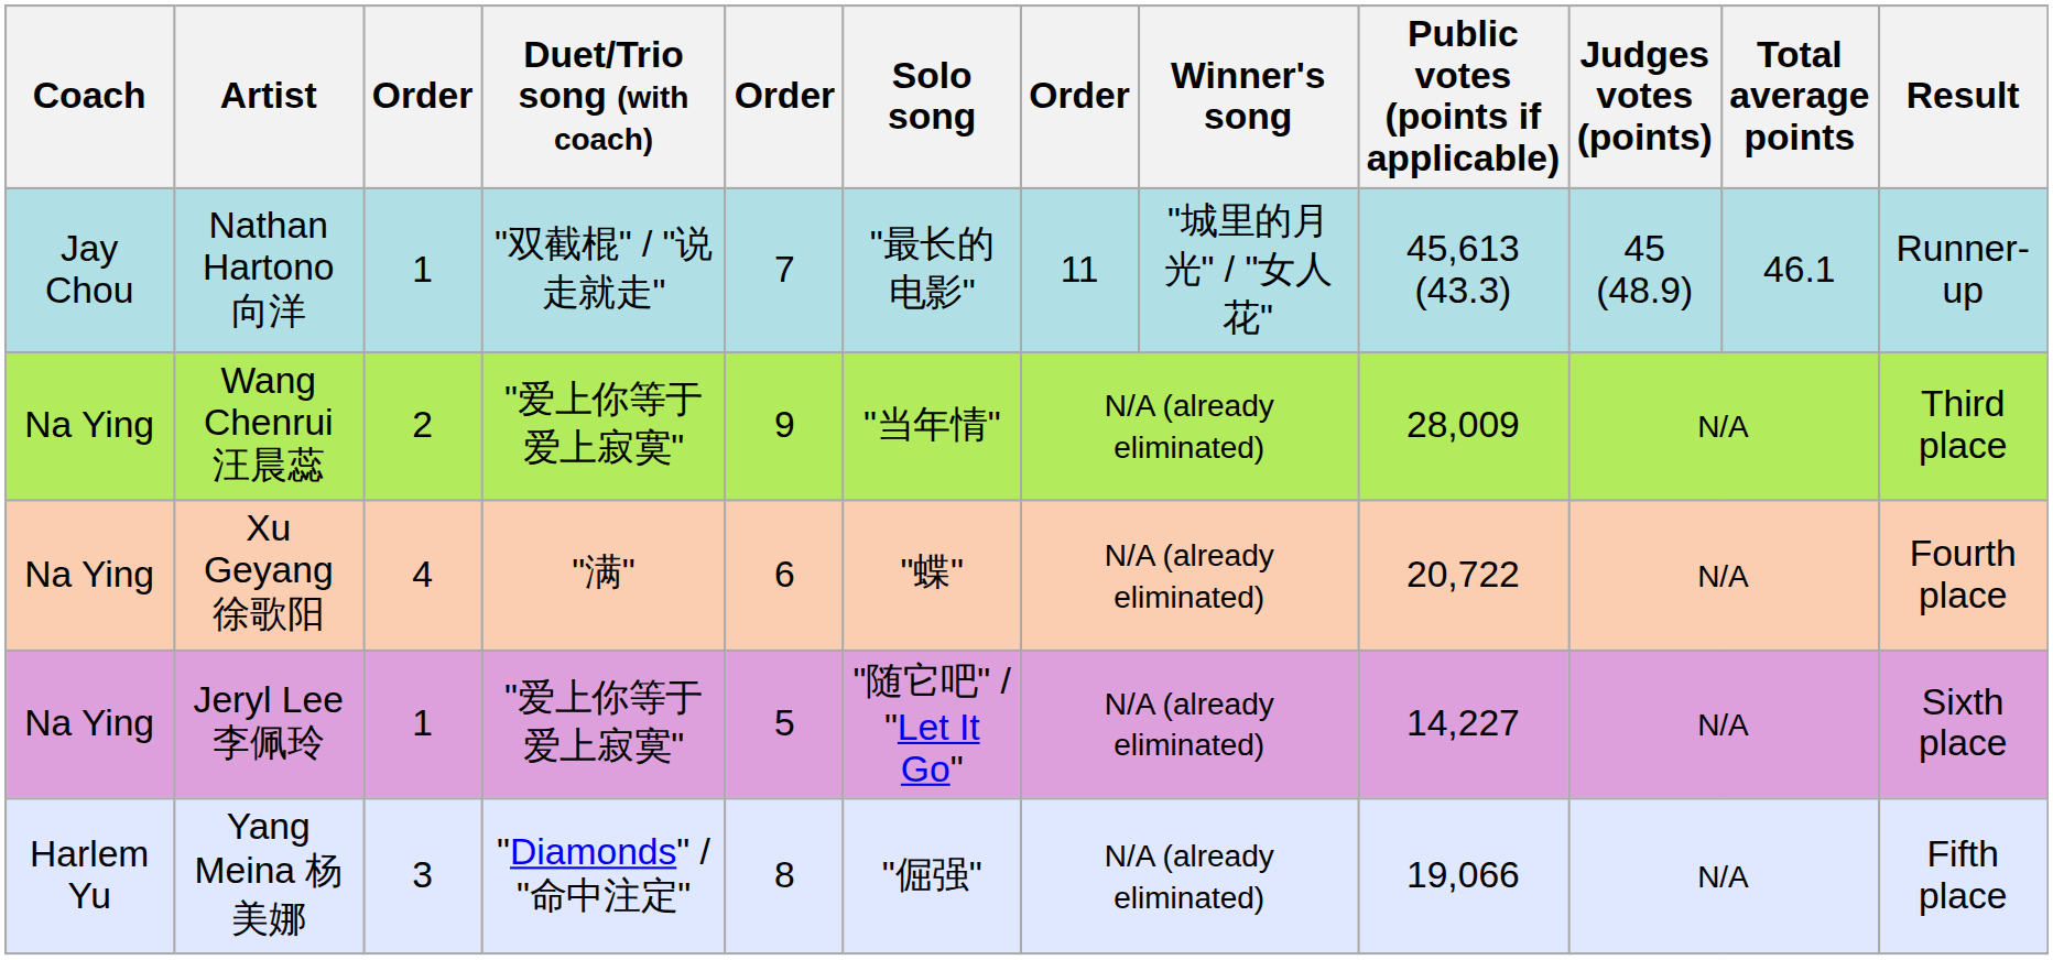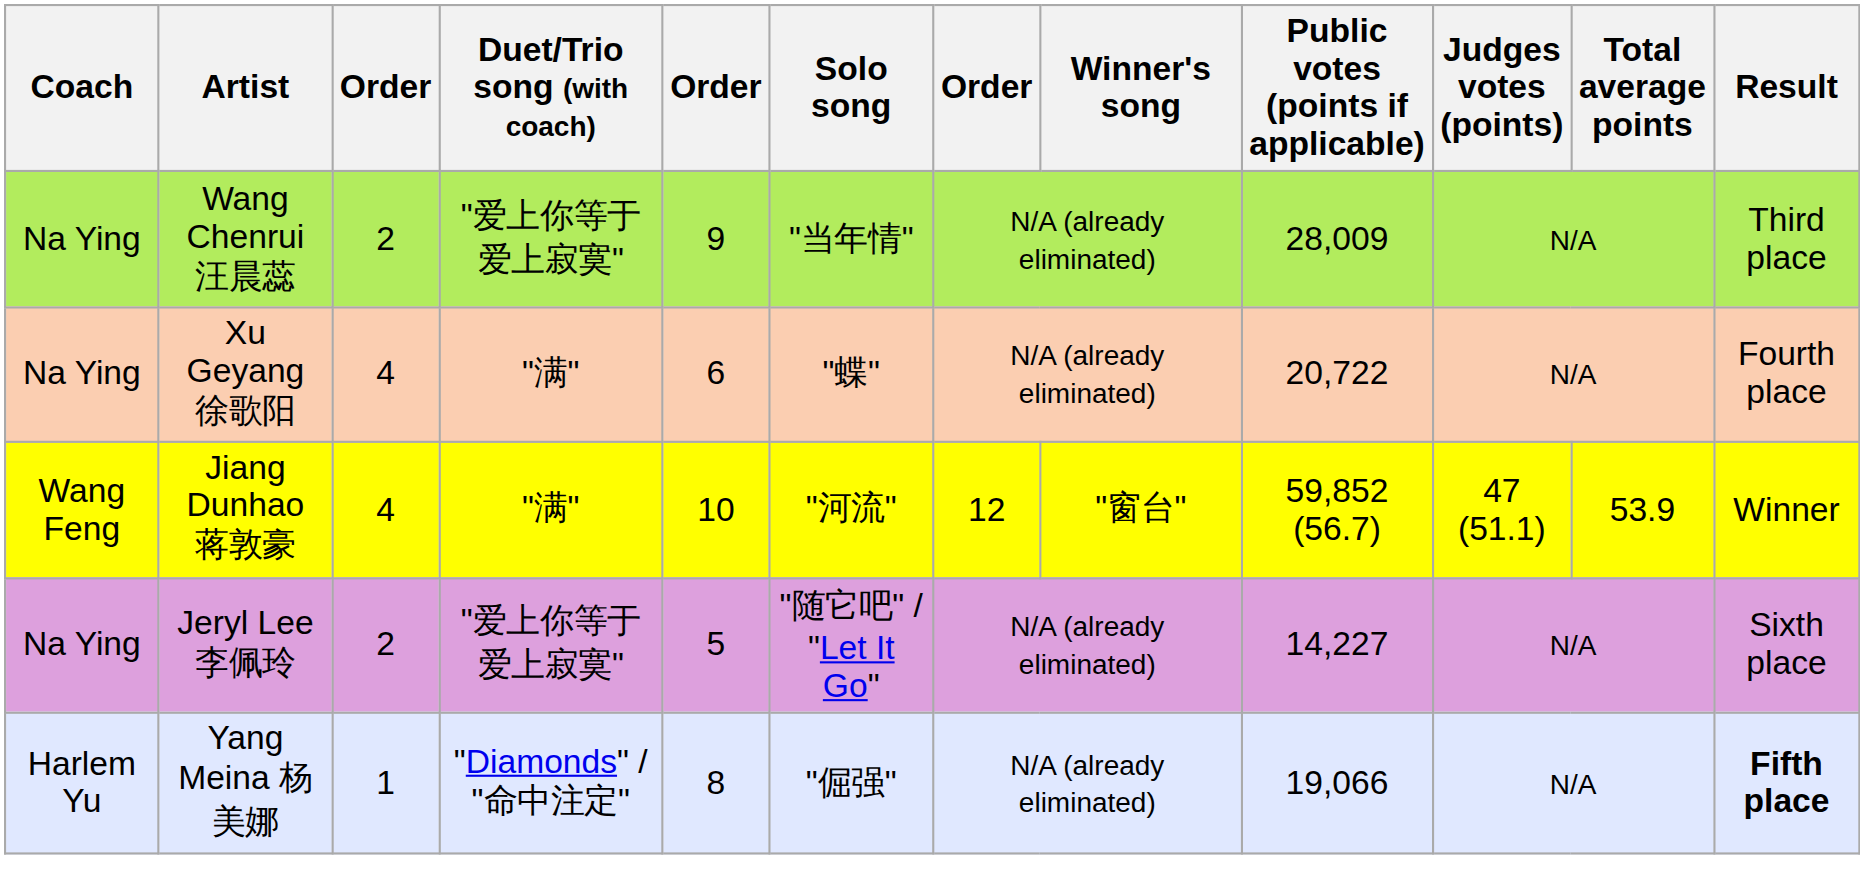 <table class="wikitable" style="text-align:center; width:100%;">
 <tr>
 <th scope="col" style="width:11%;">Coach</th>
 <th scope="col" style="width:13%;">Artist</th>
 <th scope="col" style="width:2%;">Order</th>
 <th scope="col" style="width:15%;">Duet/Trio song <small>(with coach)</small></th>
 <th scope="col" style="width:2%;">Order</th>
 <th scope="col" style="width:15%;">Solo song</th>
 <th scope="col" style="width:2%;">Order</th>
 <th scope="col" style="width:15%;">Winner's song</th>
 <th scope="col" style="width:5%;">Public votes (points if applicable)</th>
 <th scope="col" style="width:5%;">Judges votes (points)</th>
 <th scope="col" style="width:5%;">Total average points</th>
 <th scope="col" style="width:10%;">Result</th>
-</tr>
-<tr style="background:#B0E0E6;">
-<td>Jay Chou</td>
-<td>Nathan Hartono 向洋</td>
-<td>1</td>
-<td>"双截棍" / "说走就走"</td>
-<td>7</td>
-<td>"最长的电影"</td>
-<td>11</td>
-<td>"城里的月光" / "女人花"</td>
-<td>45,613 (43.3)</td>
-<td>45 (48.9)</td>
-<td>46.1</td>
-<td>Runner-up</td>
 </tr>
 <tr style="background:#B2EC5D;">
 <td>Na Ying</td>
 <td>Wang Chenrui 汪晨蕊</td>
 <td>2</td>
 <td>"爱上你等于爱上寂寞"</td>
 <td>9</td>
 <td>"当年情"</td>
 <td colspan=2><small>N/A (already eliminated)</small></td>
 <td>28,009</td>
 <td colspan=2><small>N/A</small></td>
 <td>Third place</td>
 </tr>
 <tr style="background:#FBCEB1;">
 <td>Na Ying</td>
 <td>Xu Geyang 徐歌阳</td>
 <td>4</td>
 <td>"满"</td>
 <td>6</td>
 <td>"蝶"</td>
 <td colspan=2><small>N/A (already eliminated)</small></td>
 <td>20,722</td>
 <td colspan=2><small>N/A</small></td>
 <td>Fourth place</td>
 </tr>
+<tr style="background:yellow;">
+<td>Wang Feng</td>
+<td>Jiang Dunhao 蒋敦豪</td>
+<td>4</td>
+<td>"满"</td>
+<td>10</td>
+<td>"河流"</td>
+<td>12</td>
+<td>"窗台"</td>
+<td>59,852 (56.7)</td>
+<td>47 (51.1)</td>
+<td>53.9</td>
+<td>Winner</td>
+</tr>
 <tr style="background:plum;">
 <td>Na Ying</td>
 <td>Jeryl Lee 李佩玲</td>
-<td>1</td>
+<td>2</td>
 <td>"爱上你等于爱上寂寞"</td>
 <td>5</td>
 <td>"随它吧" / "<a href='#'>Let It Go</a>"</td>
 <td colspan=2><small>N/A (already eliminated)</small></td>
 <td>14,227</td>
 <td colspan=2><small>N/A</small></td>
 <td>Sixth place</td>
 </tr>
 <tr style="background:#E0E8FF;">
 <td>Harlem Yu</td>
 <td>Yang Meina 杨美娜</td>
-<td>3</td>
+<td>1</td>
 <td>"<a href='#'>Diamonds</a>" / "命中注定"</td>
 <td>8</td>
 <td>"倔强"</td>
 <td colspan=2><small>N/A (already eliminated)</small></td>
 <td>19,066</td>
 <td colspan=2><small>N/A</small></td>
-<td>Fifth place</td>
+<td><strong>Fifth place</strong></td>
 </tr>
 </table>
